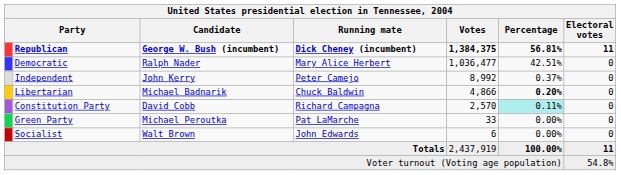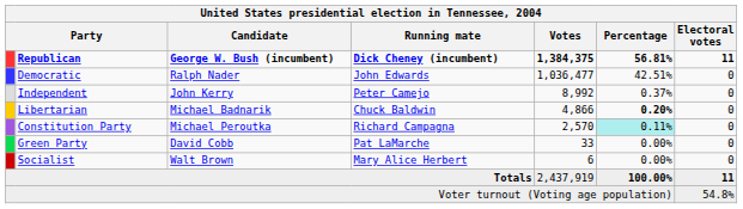 <table class="wikitable" style="font-size: 95%;">
 <tr>
 <th colspan="7">United States presidential election in Tennessee, 2004</th>
 </tr>
 <tr>
 <th colspan="2" style="width: 15em">Party</th>
 <th style="width: 17em">Candidate</th>
 <th style="width: 17em">Running mate</th>
 <th style="width: 5em">Votes</th>
 <th style="width: 7em">Percentage</th>
 <th style="width: 5em">Electoral votes</th>
 </tr>
 <tr>
 <th style="background-color:#FF3333; width: 3px"></th>
 <td style="width: 130px"><strong><a href='#'>Republican</a></strong></td>
 <td><strong><a href='#'>George W. Bush</a></strong> <strong>(incumbent)</strong></td>
 <td><strong><a href='#'>Dick Cheney</a></strong> <strong>(incumbent)</strong></td>
 <td align="right"><strong>1,384,375</strong></td>
 <td align="right"><strong>56.81%</strong></td>
 <td align="right"><strong>11</strong></td>
 </tr>
 <tr>
 <th style="background-color:#3333FF; width: 3px"></th>
 <td style="width: 130px"><a href='#'>Democratic</a></td>
 <td><a href='#'>Ralph Nader</a></td>
-<td><a href='#'>Mary Alice Herbert</a></td>
+<td><a href='#'>John Edwards</a></td>
 <td align="right">1,036,477</td>
 <td align="right">42.51%</td>
 <td align="right">0</td>
 </tr>
 <tr>
 <th style="background-color:#DDDDDD; width: 3px"></th>
 <td style="width: 130px"><a href='#'>Independent</a></td>
 <td><a href='#'>John Kerry</a></td>
 <td><a href='#'>Peter Camejo</a></td>
 <td align="right">8,992</td>
 <td align="right">0.37%</td>
 <td align="right">0</td>
 </tr>
 <tr>
 <th style="background-color:#FFCC00; width: 3px"></th>
 <td style="width: 130px"><a href='#'>Libertarian</a></td>
 <td><a href='#'>Michael Badnarik</a></td>
 <td><a href='#'>Chuck Baldwin</a></td>
 <td align="right">4,866</td>
 <td align="right"><strong>0.20%</strong></td>
 <td align="right">0</td>
 </tr>
 <tr>
 <th style="background-color:#A356DE; width: 3px"></th>
 <td style="width: 130px"><a href='#'>Constitution Party</a></td>
-<td><a href='#'>David Cobb</a></td>
+<td><a href='#'>Michael Peroutka</a></td>
 <td><a href='#'>Richard Campagna</a></td>
 <td align="right">2,570</td>
 <td align="right" style="background: paleturquoise;">0.11%</td>
 <td align="right">0</td>
 </tr>
 <tr>
 <th style="background-color:#0BDA51; width: 3px"></th>
 <td style="width: 130px"><a href='#'>Green Party</a></td>
-<td><a href='#'>Michael Peroutka</a></td>
+<td><a href='#'>David Cobb</a></td>
 <td><a href='#'>Pat LaMarche</a></td>
 <td align="right">33</td>
 <td align="right">0.00%</td>
 <td align="right">0</td>
 </tr>
 <tr>
 <th style="background-color:#CC0000; width: 3px"></th>
 <td style="width: 130px"><a href='#'>Socialist</a></td>
 <td><a href='#'>Walt Brown</a></td>
-<td><a href='#'>John Edwards</a></td>
+<td><a href='#'>Mary Alice Herbert</a></td>
 <td align="right">6</td>
 <td align="right">0.00%</td>
 <td align="right">0</td>
 </tr>
 <tr bgcolor="#EEEEEE">
 <td colspan="4" align="right"><strong>Totals</strong></td>
 <td align="right">2,437,919</td>
 <td align="right"><strong>100.00%</strong></td>
 <td align="right"><strong>11</strong></td>
 </tr>
 <tr bgcolor="#EEEEEE">
 <td colspan="6" align="right">Voter turnout (Voting age population)</td>
 <td colspan="1" align="right">54.8%</td>
 </tr>
 </table>
